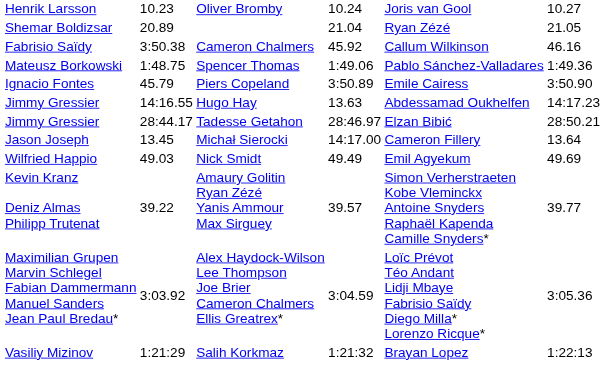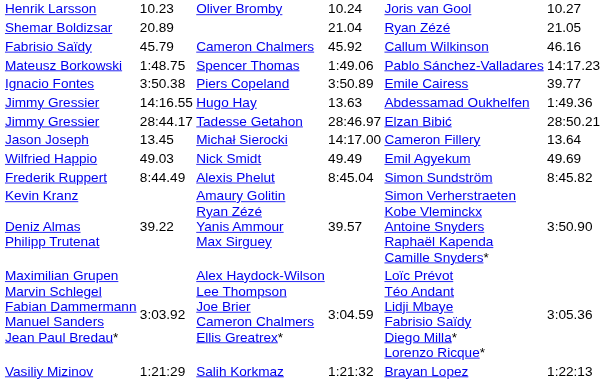 <table>
 <tr>
 <td></td>
 <td><a href='#'>Henrik Larsson</a><br></td>
 <td>10.23</td>
 <td><a href='#'>Oliver Bromby</a><br></td>
 <td>10.24</td>
 <td><a href='#'>Joris van Gool</a><br></td>
 <td>10.27</td>
 </tr>
 <tr>
 <td></td>
 <td><a href='#'>Shemar Boldizsar</a><br></td>
 <td>20.89</td>
 <td><br></td>
 <td>21.04</td>
 <td><a href='#'>Ryan Zézé</a><br></td>
 <td>21.05</td>
 </tr>
 <tr>
 <td></td>
 <td><a href='#'>Fabrisio Saïdy</a><br></td>
-<td>3:50.38</td>
+<td>45.79 </td>
 <td><a href='#'>Cameron Chalmers</a><br></td>
 <td>45.92 </td>
 <td><a href='#'>Callum Wilkinson</a><br></td>
 <td>46.16 </td>
 </tr>
 <tr>
 <td></td>
 <td><a href='#'>Mateusz Borkowski</a><br></td>
 <td>1:48.75</td>
 <td><a href='#'>Spencer Thomas</a><br></td>
 <td>1:49.06</td>
 <td><a href='#'>Pablo Sánchez-Valladares</a><br></td>
-<td>1:49.36</td>
+<td>14:17.23</td>
 </tr>
 <tr>
 <td></td>
 <td><a href='#'>Ignacio Fontes</a><br></td>
-<td>45.79 </td>
+<td>3:50.38</td>
 <td><a href='#'>Piers Copeland</a><br></td>
 <td>3:50.89</td>
 <td><a href='#'>Emile Cairess</a><br></td>
-<td>3:50.90</td>
+<td>39.77</td>
 </tr>
 <tr>
 <td></td>
 <td><a href='#'>Jimmy Gressier</a><br></td>
 <td>14:16.55</td>
 <td><a href='#'>Hugo Hay</a><br></td>
 <td>13.63 </td>
 <td><a href='#'>Abdessamad Oukhelfen</a><br></td>
-<td>14:17.23</td>
+<td>1:49.36</td>
 </tr>
 <tr>
 <td></td>
 <td><a href='#'>Jimmy Gressier</a><br></td>
 <td>28:44.17</td>
 <td><a href='#'>Tadesse Getahon</a><br></td>
 <td>28:46.97</td>
 <td><a href='#'>Elzan Bibić</a><br></td>
 <td>28:50.21</td>
 </tr>
 <tr>
 <td></td>
 <td><a href='#'>Jason Joseph</a><br></td>
 <td>13.45</td>
 <td><a href='#'>Michał Sierocki</a><br></td>
 <td>14:17.00</td>
 <td><a href='#'>Cameron Fillery</a><br></td>
 <td>13.64</td>
 </tr>
 <tr>
 <td></td>
 <td><a href='#'>Wilfried Happio</a><br></td>
 <td>49.03  </td>
 <td><a href='#'>Nick Smidt</a><br></td>
 <td>49.49 </td>
 <td><a href='#'>Emil Agyekum</a><br></td>
 <td>49.69 </td>
 </tr>
 <tr>
 <td></td>
+<td><a href='#'>Frederik Ruppert</a><br></td>
+<td>8:44.49</td>
+<td><a href='#'>Alexis Phelut</a><br></td>
+<td>8:45.04</td>
+<td><a href='#'>Simon Sundström</a><br></td>
+<td>8:45.82</td>
+</tr>
+<tr>
+<td></td>
 <td valign="top"><a href='#'>Kevin Kranz</a><br><br><a href='#'>Deniz Almas</a><br><a href='#'>Philipp Trutenat</a><br></td>
 <td>39.22</td>
 <td valign="top"><a href='#'>Amaury Golitin</a><br><a href='#'>Ryan Zézé</a><br><a href='#'>Yanis Ammour</a><br><a href='#'>Max Sirguey</a><br></td>
 <td>39.57</td>
 <td><a href='#'>Simon Verherstraeten</a><br><a href='#'>Kobe Vleminckx</a><br><a href='#'>Antoine Snyders</a><br><a href='#'>Raphaël Kapenda</a><br><a href='#'>Camille Snyders</a>*<br></td>
-<td>39.77</td>
+<td>3:50.90</td>
 </tr>
 <tr>
 <td></td>
 <td valign="top"><a href='#'>Maximilian Grupen</a><br><a href='#'>Marvin Schlegel</a><br><a href='#'>Fabian Dammermann</a><br><a href='#'>Manuel Sanders</a><br><a href='#'>Jean Paul Bredau</a>*<br></td>
 <td>3:03.92</td>
 <td valign="top"><a href='#'>Alex Haydock-Wilson</a><br><a href='#'>Lee Thompson</a><br><a href='#'>Joe Brier</a><br><a href='#'>Cameron Chalmers</a><br><a href='#'>Ellis Greatrex</a>*<br></td>
 <td>3:04.59</td>
 <td><a href='#'>Loïc Prévot</a><br><a href='#'>Téo Andant</a><br><a href='#'>Lidji Mbaye</a><br><a href='#'>Fabrisio Saïdy</a><br><a href='#'>Diego Milla</a>*<br><a href='#'>Lorenzo Ricque</a>*<br></td>
 <td>3:05.36</td>
 </tr>
 <tr>
 <td></td>
 <td><a href='#'>Vasiliy Mizinov</a><br></td>
 <td>1:21:29 </td>
 <td><a href='#'>Salih Korkmaz</a><br></td>
 <td>1:21:32 </td>
 <td><a href='#'>Brayan Lopez</a><br></td>
 <td>1:22:13</td>
 </tr>
 </table>
